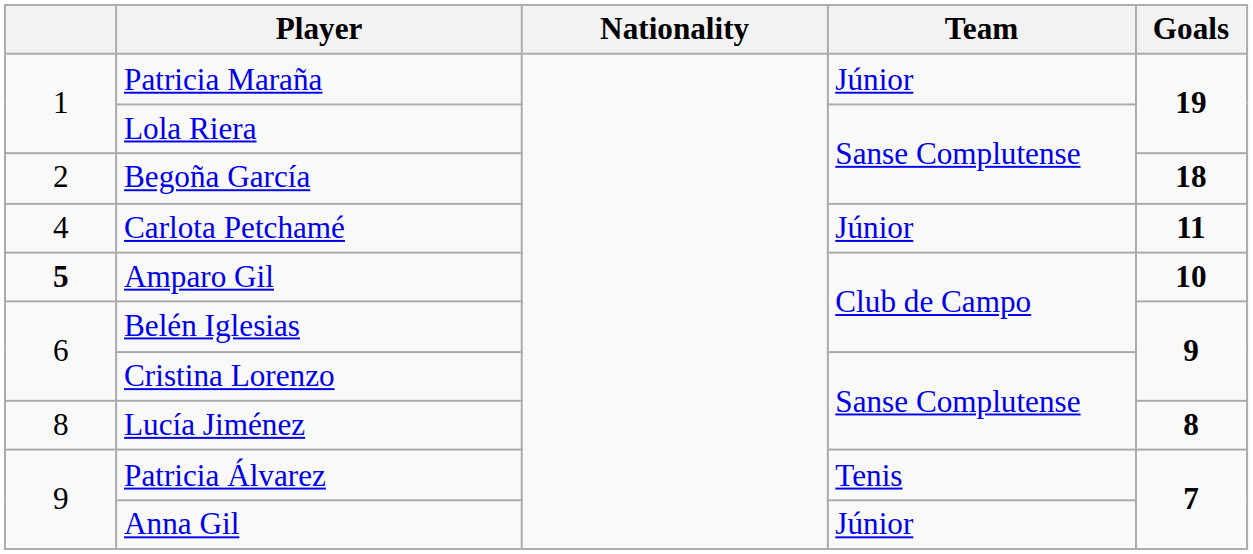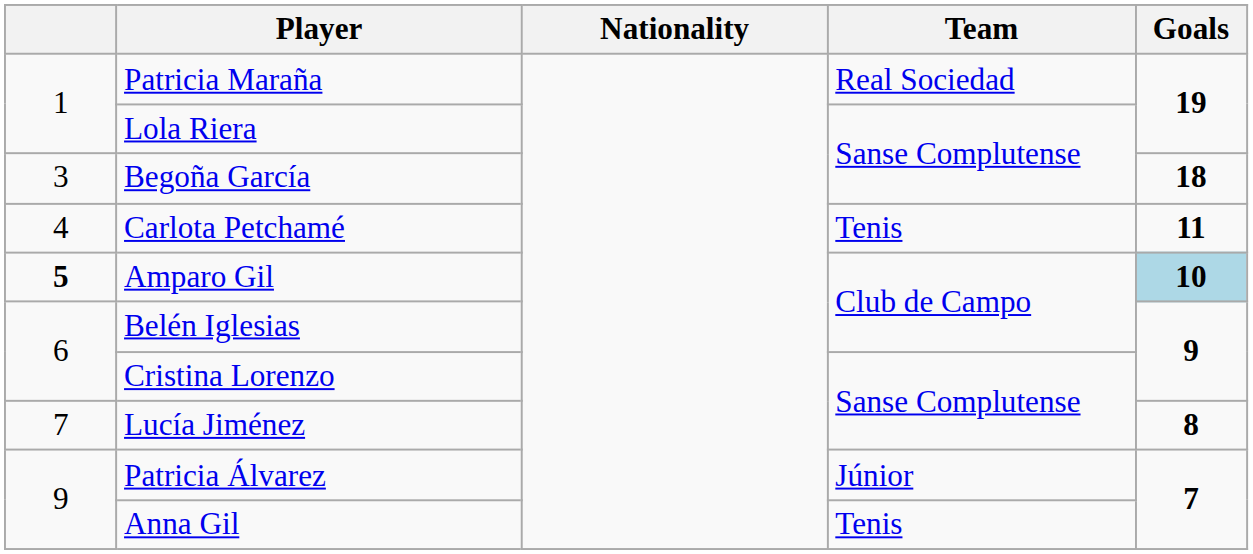 <table class="wikitable">
 <tr>
 <th style="width: 50px;"></th>
 <th style="width: 200px;">Player</th>
 <th style="width: 150px;">Nationality</th>
 <th style="width: 150px;">Team</th>
 <th style="width: 50px;">Goals</th>
 </tr>
 <tr>
 <td style="text-align: center" rowspan=2>1</td>
 <td><a href='#'>Patricia Maraña</a></td>
 <td rowspan=10></td>
-<td><a href='#'>Júnior</a></td>
+<td><a href='#'>Real Sociedad</a></td>
 <td style="text-align: center" rowspan=2><strong>19</strong></td>
 </tr>
 <tr>
 <td><a href='#'>Lola Riera</a></td>
 <td rowspan=2><a href='#'>Sanse Complutense</a></td>
 </tr>
 <tr>
-<td style="text-align: center">2</td>
+<td style="text-align: center">3</td>
 <td><a href='#'>Begoña García</a></td>
 <td style="text-align: center"><strong>18</strong></td>
 </tr>
 <tr>
 <td style="text-align: center">4</td>
 <td><a href='#'>Carlota Petchamé</a></td>
-<td><a href='#'>Júnior</a></td>
+<td><a href='#'>Tenis</a></td>
 <td style="text-align: center"><strong>11</strong></td>
 </tr>
 <tr>
 <td style="text-align: center"><strong>5</strong></td>
 <td><a href='#'>Amparo Gil</a></td>
 <td rowspan=2><a href='#'>Club de Campo</a></td>
-<td style="text-align: center"><strong>10</strong></td>
+<td style="background: lightblue; text-align: center"><strong>10</strong></td>
 </tr>
 <tr>
 <td style="text-align: center" rowspan=2>6</td>
 <td><a href='#'>Belén Iglesias</a></td>
 <td style="text-align: center" rowspan=2><strong>9</strong></td>
 </tr>
 <tr>
 <td><a href='#'>Cristina Lorenzo</a></td>
 <td rowspan=2><a href='#'>Sanse Complutense</a></td>
 </tr>
 <tr>
-<td style="text-align: center">8</td>
+<td style="text-align: center">7</td>
 <td><a href='#'>Lucía Jiménez</a></td>
 <td style="text-align: center"><strong>8</strong></td>
 </tr>
 <tr>
 <td style="text-align: center" rowspan=2>9</td>
 <td><a href='#'>Patricia Álvarez</a></td>
-<td><a href='#'>Tenis</a></td>
+<td><a href='#'>Júnior</a></td>
 <td style="text-align: center" rowspan=2><strong>7</strong></td>
 </tr>
 <tr>
 <td><a href='#'>Anna Gil</a></td>
-<td><a href='#'>Júnior</a></td>
+<td><a href='#'>Tenis</a></td>
 </tr>
 </table>
